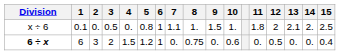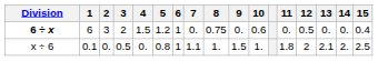 <table class="wikitable" style="text-align: center; background: white">
 <tr>
 <th style="width:105px;"><a href='#'>Division</a></th>
 <th>1</th>
 <th>2</th>
 <th>3</th>
 <th>4</th>
 <th>5</th>
 <th>6</th>
 <th>7</th>
 <th>8</th>
 <th>9</th>
 <th>10</th>
 <th style="width:5px;"></th>
 <th>11</th>
 <th>12</th>
 <th>13</th>
 <th>14</th>
 <th>15</th>
 </tr>
 <tr>
+<td><strong>6 ÷ <em>x<strong><em></td>
+<td></strong>6<strong></td>
+<td>3</td>
+<td>2</td>
+<td>1.5</td>
+<td>1.2</td>
+<td>1</td>
+<td>0.</td>
+<td>0.75</td>
+<td>0.</td>
+<td>0.6</td>
+<th></th>
+<td>0.</td>
+<td>0.5</td>
+<td>0.</td>
+<td>0.</td>
+<td>0.4</td>
+</tr>
+<tr>
 <td></em></strong>x</em> ÷ 6</strong></td>
 <td>0.1</td>
 <td>0.</td>
 <td>0.5</td>
 <td>0.</td>
 <td>0.8</td>
 <td>1</td>
 <td>1.1</td>
 <td>1.</td>
 <td>1.5</td>
 <td>1.</td>
 <th></th>
 <td>1.8</td>
 <td>2</td>
 <td>2.1</td>
 <td>2.</td>
 <td>2.5</td>
 </tr>
-<tr>
-<td><strong>6 ÷ <em>x<strong><em></td>
-<td></strong>6<strong></td>
-<td>3</td>
-<td>2</td>
-<td>1.5</td>
-<td>1.2</td>
-<td>1</td>
-<td>0.</td>
-<td>0.75</td>
-<td>0.</td>
-<td>0.6</td>
-<th></th>
-<td>0.</td>
-<td>0.5</td>
-<td>0.</td>
-<td>0.</td>
-<td>0.4</td>
-</tr>
 </table>
